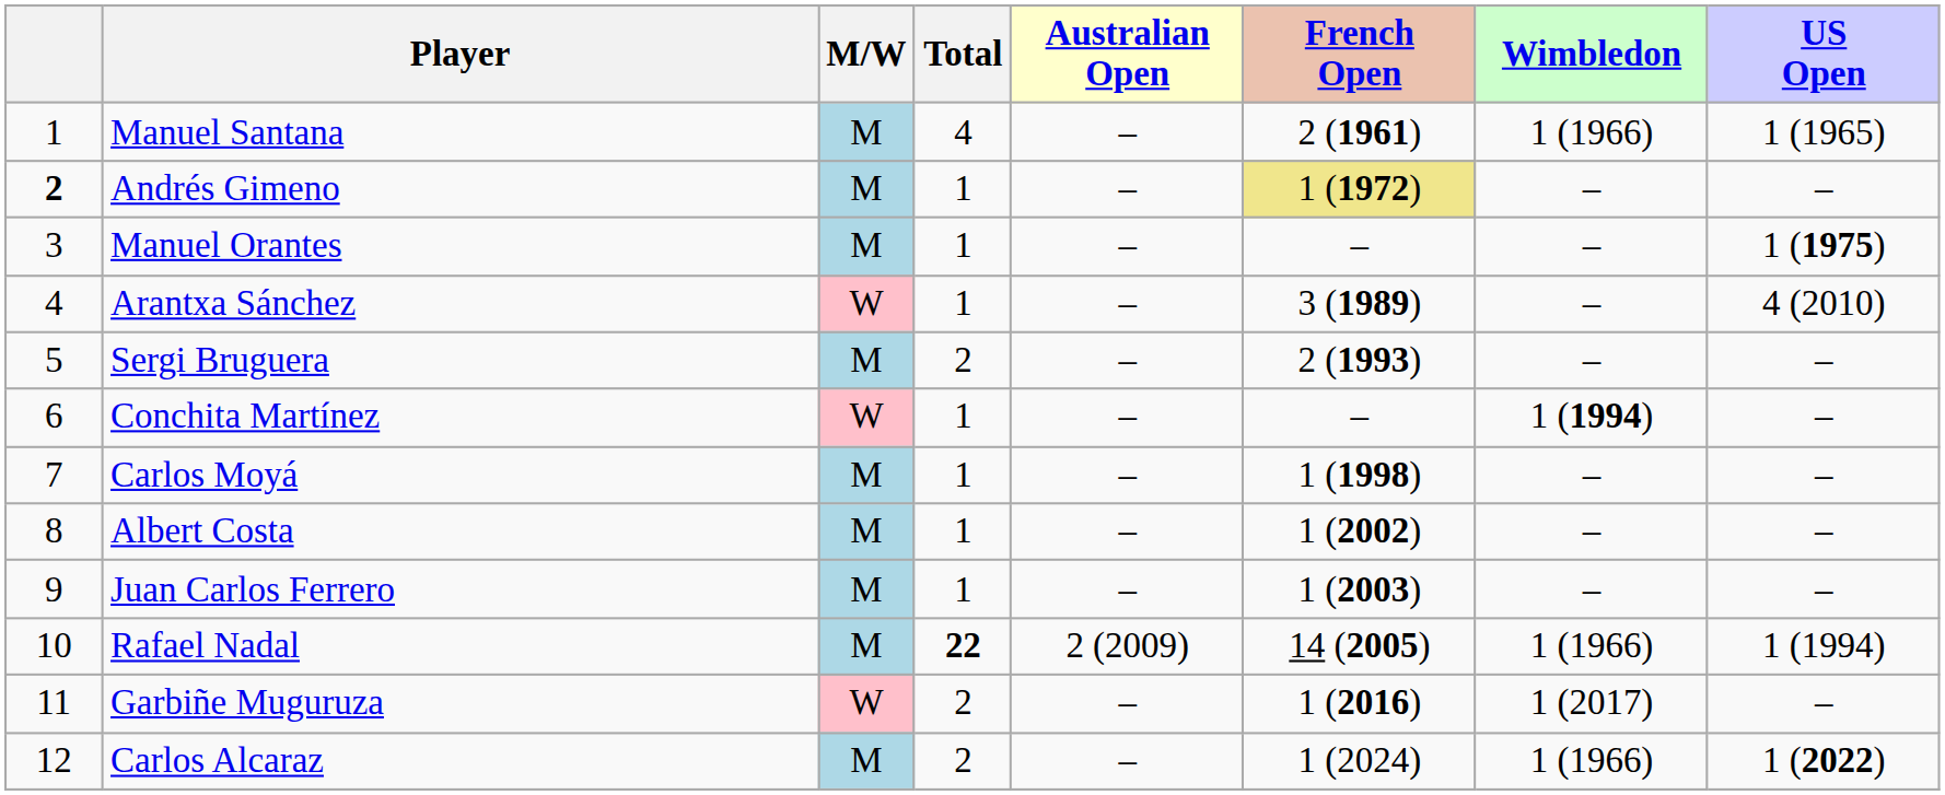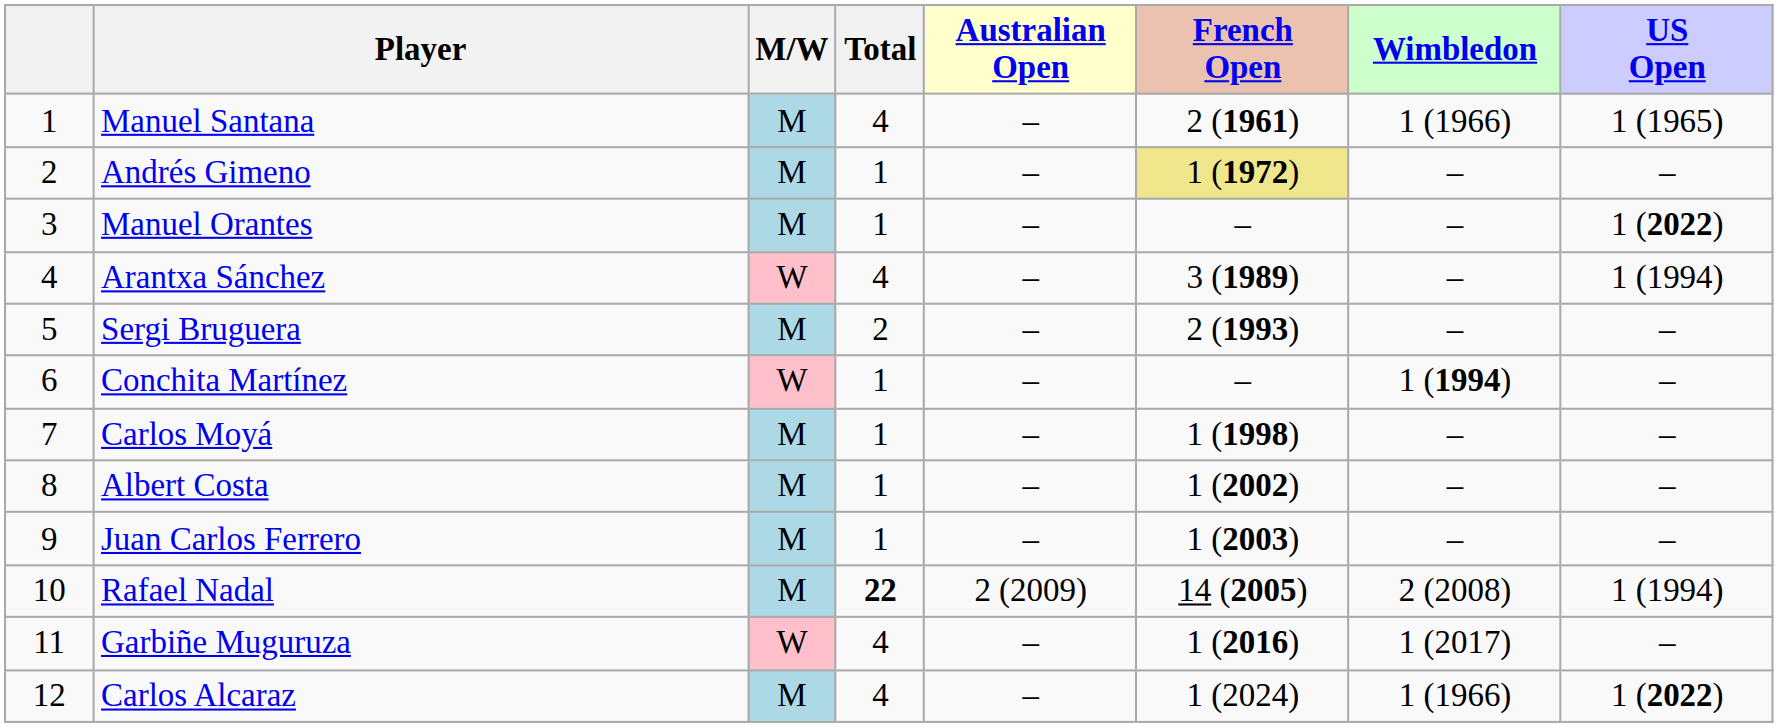 <table class="wikitable sortable mw-datatable" style="text-align:center;">
 <tr>
 <th data-sort-type="number" width="5%"></th>
 <th width="37%">Player</th>
 <th width="5%">M/W</th>
 <th data-sort-type="number" width="5%">Total</th>
 <th style="background-color:#FFFFCC;" width="12%" data-sort-type="number"><a href='#'>Australian<br> Open</a></th>
 <th style="background-color:#EBC2AF;" width="12%" data-sort-type="number"><a href='#'>French<br> Open</a></th>
 <th style="background-color:#CCFFCC;" width="12%" data-sort-type="number"><a href='#'>Wimbledon</a></th>
 <th style="background-color:#CCCCFF;" width="12%" data-sort-type="number"><a href='#'>US<br> Open</a></th>
 </tr>
 <tr>
 <td>1</td>
 <td style="text-align:left"><a href='#'>Manuel Santana</a></td>
 <td style="background-color:lightblue;">M</td>
 <td>4</td>
 <td>–</td>
 <td>2 (<strong>1961</strong>)</td>
 <td>1 (1966)</td>
 <td>1 (1965)</td>
 </tr>
 <tr>
-<td><strong>2</strong></td>
+<td>2</td>
 <td style="text-align:left"><a href='#'>Andrés Gimeno</a></td>
 <td style="background-color:lightblue;">M</td>
 <td>1</td>
 <td>–</td>
 <td style="background: khaki;">1 (<strong>1972</strong>)</td>
 <td>–</td>
 <td>–</td>
 </tr>
 <tr>
 <td>3</td>
 <td style="text-align:left"><a href='#'>Manuel Orantes</a></td>
 <td style="background-color:lightblue;">M</td>
 <td>1</td>
 <td>–</td>
 <td>–</td>
 <td>–</td>
-<td>1 (<strong>1975</strong>)</td>
+<td>1 (<strong>2022</strong>)</td>
 </tr>
 <tr>
 <td>4</td>
 <td style="text-align:left"><a href='#'>Arantxa Sánchez</a></td>
 <td style="background-color:pink;">W</td>
-<td>1</td>
+<td>4</td>
 <td>–</td>
 <td>3 (<strong>1989</strong>)</td>
 <td>–</td>
-<td>4 (2010)</td>
+<td>1 (1994)</td>
 </tr>
 <tr>
 <td>5</td>
 <td style="text-align:left"><a href='#'>Sergi Bruguera</a></td>
 <td style="background-color:lightblue;">M</td>
 <td>2</td>
 <td>–</td>
 <td>2 (<strong>1993</strong>)</td>
 <td>–</td>
 <td>–</td>
 </tr>
 <tr>
 <td>6</td>
 <td style="text-align:left"><a href='#'>Conchita Martínez</a></td>
 <td style="background-color:pink;">W</td>
 <td>1</td>
 <td>–</td>
 <td>–</td>
 <td>1 (<strong>1994</strong>)</td>
 <td>–</td>
 </tr>
 <tr>
 <td>7</td>
 <td style="text-align:left"><a href='#'>Carlos Moyá</a></td>
 <td style="background-color:lightblue;">M</td>
 <td>1</td>
 <td>–</td>
 <td>1 (<strong>1998</strong>)</td>
 <td>–</td>
 <td>–</td>
 </tr>
 <tr>
 <td>8</td>
 <td style="text-align:left"><a href='#'>Albert Costa</a></td>
 <td style="background-color:lightblue;">M</td>
 <td>1</td>
 <td>–</td>
 <td>1 (<strong>2002</strong>)</td>
 <td>–</td>
 <td>–</td>
 </tr>
 <tr>
 <td>9</td>
 <td style="text-align:left"><a href='#'>Juan Carlos Ferrero</a></td>
 <td style="background-color:lightblue;">M</td>
 <td>1</td>
 <td>–</td>
 <td>1 (<strong>2003</strong>)</td>
 <td>–</td>
 <td>–</td>
 </tr>
 <tr>
 <td>10</td>
 <td style="text-align:left"><a href='#'>Rafael Nadal</a></td>
 <td style="background-color:lightblue;">M</td>
 <td><strong>22</strong></td>
 <td>2 (2009)</td>
 <td><u>14</u> (<strong>2005</strong>)</td>
-<td>1 (1966)</td>
+<td>2 (2008)</td>
 <td>1 (1994)</td>
 </tr>
 <tr>
 <td>11</td>
 <td style="text-align:left"><a href='#'>Garbiñe Muguruza</a></td>
 <td style="background-color:pink;">W</td>
-<td>2</td>
+<td>4</td>
 <td>–</td>
 <td>1 (<strong>2016</strong>)</td>
 <td>1 (2017)</td>
 <td>–</td>
 </tr>
 <tr>
 <td>12</td>
 <td style="text-align:left"><a href='#'>Carlos Alcaraz</a></td>
 <td style="background-color:lightblue;">M</td>
-<td>2</td>
+<td>4</td>
 <td>–</td>
 <td>1 (2024)</td>
 <td>1 (1966)</td>
 <td>1 (<strong>2022</strong>)</td>
 </tr>
 </table>
